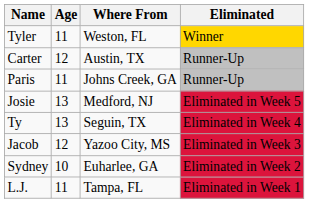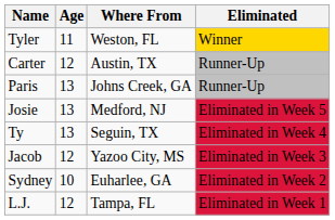 <table class="wikitable">
 <tr>
 <th>Name</th>
 <th>Age</th>
 <th>Where From</th>
 <th>Eliminated</th>
 </tr>
 <tr>
 <td>Tyler</td>
 <td>11</td>
 <td>Weston, FL</td>
 <td style="background:gold;">Winner</td>
 </tr>
 <tr>
 <td>Carter</td>
 <td>12</td>
 <td>Austin, TX</td>
 <td style="background:silver;">Runner-Up</td>
 </tr>
 <tr>
 <td>Paris</td>
-<td>11</td>
+<td>13</td>
 <td>Johns Creek, GA</td>
 <td style="background:silver;">Runner-Up</td>
 </tr>
 <tr>
 <td>Josie</td>
 <td>13</td>
 <td>Medford, NJ</td>
 <td style="background:crimson;">Eliminated in Week 5</td>
 </tr>
 <tr>
 <td>Ty</td>
 <td>13</td>
 <td>Seguin, TX</td>
 <td style="background:crimson;">Eliminated in Week 4</td>
 </tr>
 <tr>
 <td>Jacob</td>
 <td>12</td>
 <td>Yazoo City, MS</td>
 <td style="background:crimson;">Eliminated in Week 3</td>
 </tr>
 <tr>
 <td>Sydney</td>
 <td>10</td>
 <td>Euharlee, GA</td>
 <td style="background:crimson;">Eliminated in Week 2</td>
 </tr>
 <tr>
 <td>L.J.</td>
-<td>11</td>
+<td>12</td>
 <td>Tampa, FL</td>
 <td style="background:crimson;">Eliminated in Week 1</td>
 </tr>
 </table>
